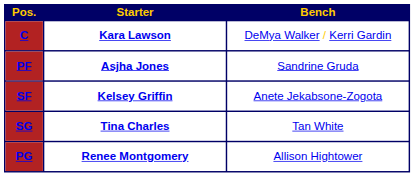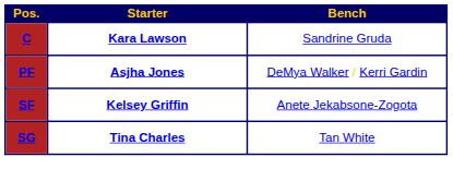 <table style="text-align: center; background:#000066; color:#FFCC00">
 <tr>
 <th width="50">Pos.</th>
 <th width="250">Starter</th>
 <th width="250">Bench</th>
 </tr>
 <tr style="height:40px; background:white; color:#FFCC00">
 <th style="background:#B22222"><a href='#'><span>C</span></a></th>
 <td><strong><a href='#'><span>Kara Lawson</span></a></strong></td>
-<td><a href='#'><span>DeMya Walker</span></a> <span>/</span> <a href='#'><span>Kerri Gardin</span></a></td>
+<td><a href='#'><span>Sandrine Gruda</span></a></td>
 </tr>
 <tr style="height:40px; background:white; color:#FFCC00">
 <th style="background:#B22222"><a href='#'><span>PF</span></a></th>
 <td><strong><a href='#'><span>Asjha Jones</span></a></strong></td>
-<td><a href='#'><span>Sandrine Gruda</span></a></td>
+<td><a href='#'><span>DeMya Walker</span></a> <span>/</span> <a href='#'><span>Kerri Gardin</span></a></td>
 </tr>
 <tr style="height:40px; background:white; color:#FFCC00">
 <th style="background:#B22222"><a href='#'><span>SF</span></a></th>
 <td><strong><a href='#'><span>Kelsey Griffin</span></a></strong></td>
 <td><a href='#'><span>Anete Jekabsone-Zogota</span></a></td>
 </tr>
 <tr style="height:40px; background:white; color:#FFCC00">
 <th style="background:#B22222"><a href='#'><span>SG</span></a></th>
 <td><strong><a href='#'><span>Tina Charles</span></a></strong></td>
 <td><a href='#'><span>Tan White</span></a></td>
 </tr>
-<tr style="height:40px; background:white; color:#FFCC00">
-<th style="background:#B22222"><a href='#'><span>PG</span></a></th>
-<td><strong><a href='#'><span>Renee Montgomery</span></a></strong></td>
-<td><a href='#'><span>Allison Hightower</span></a></td>
-</tr>
 </table>
